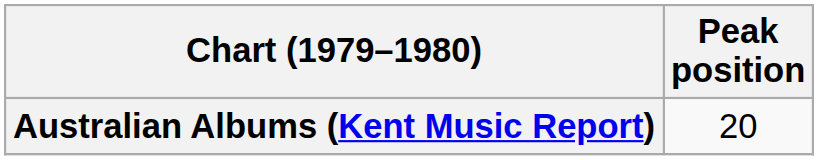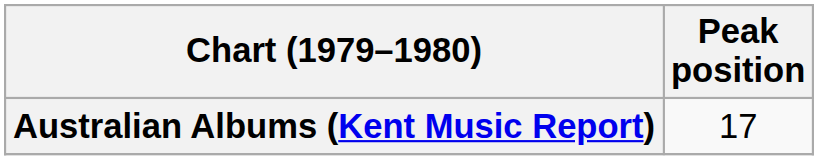 <table class="wikitable sortable plainrowheaders" style="text-align:center">
 <tr>
 <th scope="col">Chart (1979–1980)</th>
 <th scope="col">Peak<br>position</th>
 </tr>
 <tr>
 <th scope="row">Australian Albums (<a href='#'>Kent Music Report</a>)</th>
-<td style="text-align:center;">20</td>
+<td style="text-align:center;">17</td>
 </tr>
 <tr>
 </tr>
 <tr>
 </tr>
 <tr>
 </tr>
 <tr>
 </tr>
 <tr>
 </tr>
 <tr>
 </tr>
 </table>
